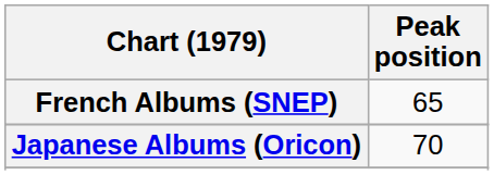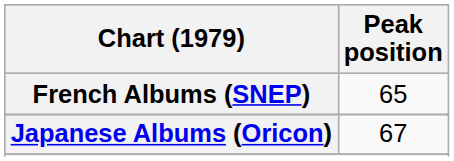 <table class="wikitable sortable plainrowheaders">
 <tr>
 <th>Chart (1979)</th>
 <th>Peak<br>position</th>
 </tr>
 <tr>
 <th scope="row">French Albums (<a href='#'>SNEP</a>)</th>
 <td align="center">65</td>
 </tr>
 <tr>
 </tr>
 <tr>
 <th scope="row"><a href='#'>Japanese Albums</a> (<a href='#'>Oricon</a>)</th>
-<td align="center">70</td>
+<td align="center">67</td>
 </tr>
 <tr>
 </tr>
 <tr>
 </tr>
 <tr>
 </tr>
 </table>
